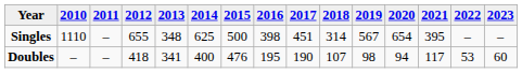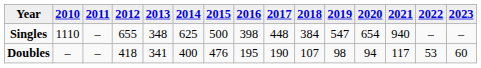 <table class="wikitable">
 <tr bgcolor="#efefef">
 <td align="center"><strong>Year</strong></td>
 <td align="center"><strong><a href='#'>2010</a></strong></td>
 <td align="center"><strong><a href='#'>2011</a></strong></td>
 <td align="center"><strong><a href='#'>2012</a></strong></td>
 <td align="center"><strong><a href='#'>2013</a></strong></td>
 <td align="center"><strong><a href='#'>2014</a></strong></td>
 <td align="center"><strong><a href='#'>2015</a></strong></td>
 <td align="center"><strong><a href='#'>2016</a></strong></td>
 <td align="center"><strong><a href='#'>2017</a></strong></td>
 <td align="center"><strong><a href='#'>2018</a></strong></td>
 <td align="center"><strong><a href='#'>2019</a></strong></td>
 <td align="center"><strong><a href='#'>2020</a></strong></td>
 <td align="center"><strong><a href='#'>2021</a></strong></td>
 <td align="center"><strong><a href='#'>2022</a></strong></td>
 <td align="center"><strong><a href='#'>2023</a></strong></td>
 </tr>
 <tr>
 <td align="center" valign="top"><strong>Singles</strong></td>
 <td align="center" valign="top">1110</td>
 <td align="center" valign="top">–</td>
 <td align="center" valign="top">655</td>
 <td align="center" valign="top">348</td>
 <td align="center" valign="top">625</td>
 <td align="center" valign="top">500</td>
 <td align="center" valign="top">398</td>
-<td align="center" valign="top">451</td>
-<td align="center" valign="top">314</td>
-<td align="center" valign="top">567</td>
+<td align="center" valign="top">448</td>
+<td align="center" valign="top">384</td>
+<td align="center" valign="top">547</td>
 <td align="center" valign="top">654</td>
-<td align="center" valign="top">395</td>
+<td align="center" valign="top">940</td>
 <td align="center" valign="top">–</td>
 <td align="center" valign="top">–</td>
 </tr>
 <tr>
 <td align="center" valign="top"><strong>Doubles</strong></td>
 <td align="center" valign="top">–</td>
 <td align="center" valign="top">–</td>
 <td align="center" valign="top">418</td>
 <td align="center" valign="top">341</td>
 <td align="center" valign="top">400</td>
 <td align="center" valign="top">476</td>
 <td align="center" valign="top">195</td>
 <td align="center" valign="top">190</td>
 <td align="center" valign="top">107</td>
 <td align="center" valign="top">98</td>
 <td align="center" valign="top">94</td>
 <td align="center" valign="top">117</td>
 <td align="center" valign="top">53</td>
 <td align="center" valign="top">60</td>
 </tr>
 </table>
